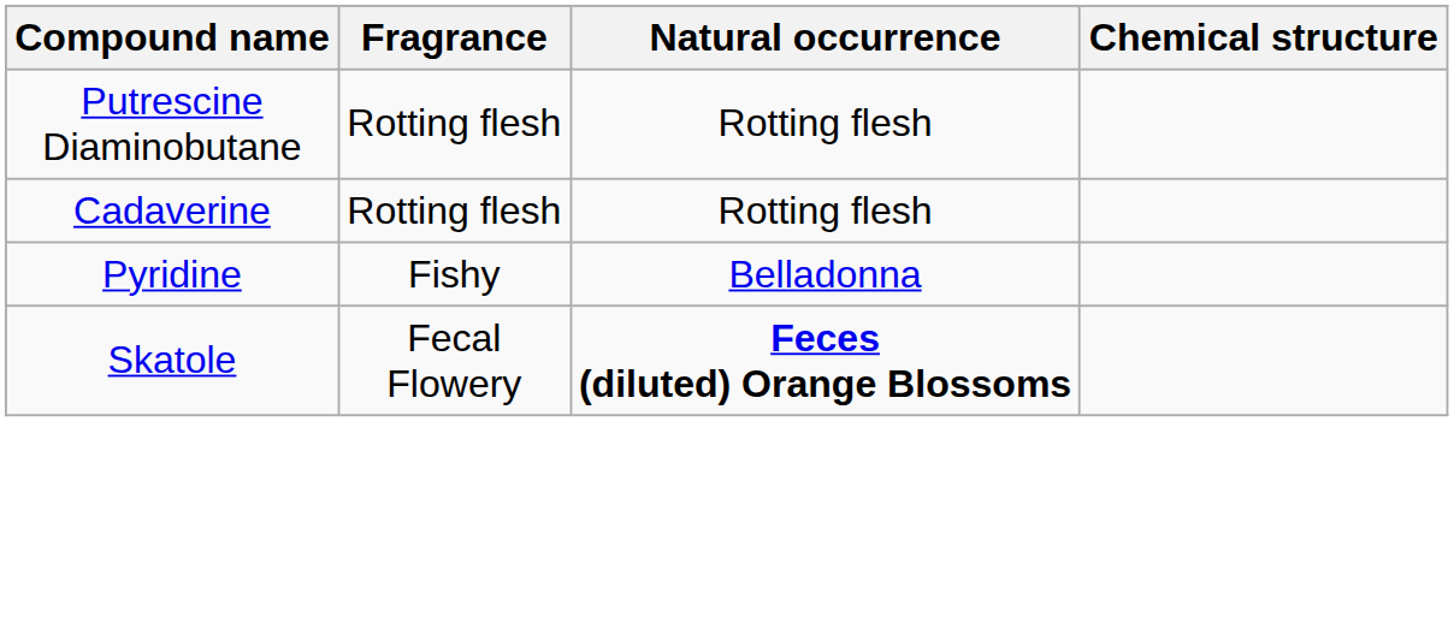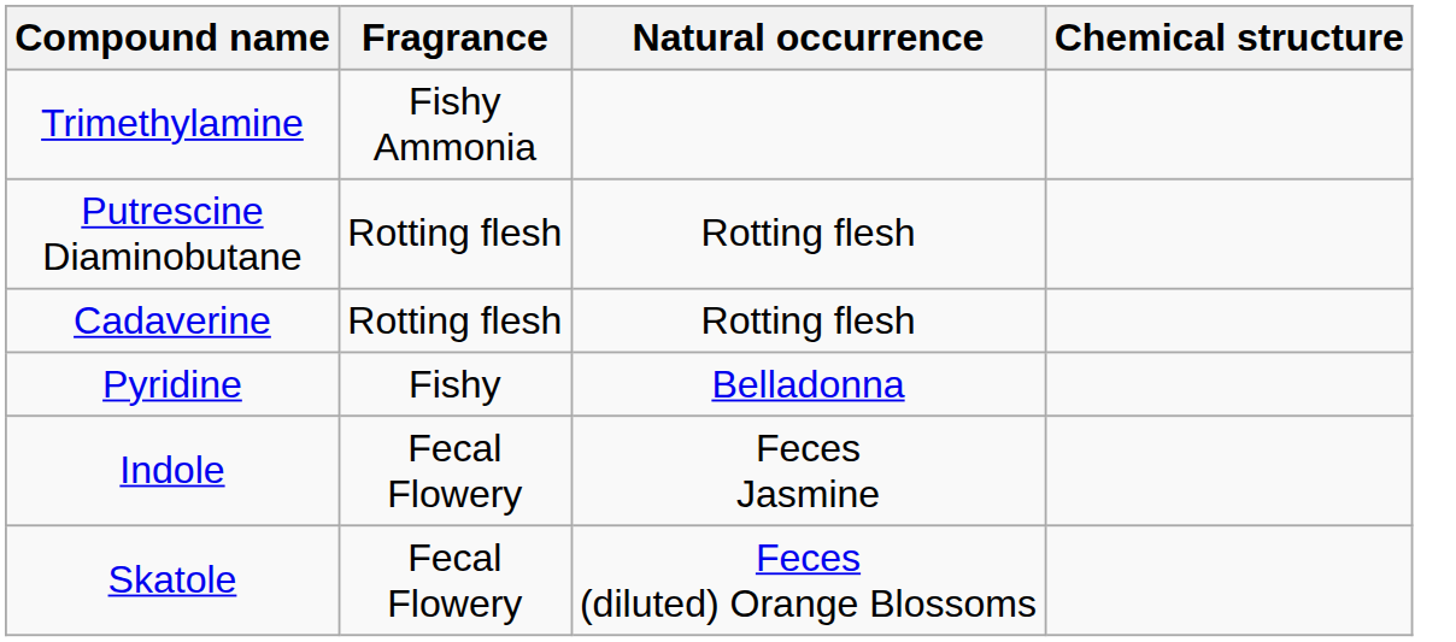 <table class="wikitable" style="font-size: 110%">
 <tr>
 <th>Compound name</th>
 <th>Fragrance</th>
 <th>Natural occurrence</th>
 <th>Chemical structure</th>
+</tr>
+<tr align=center>
+<td><a href='#'>Trimethylamine</a></td>
+<td>Fishy <br> Ammonia</td>
+<td></td>
+<td></td>
 </tr>
 <tr align=center>
 <td><a href='#'>Putrescine</a> <br> Diaminobutane</td>
 <td>Rotting flesh</td>
 <td>Rotting flesh</td>
 <td></td>
 </tr>
 <tr align=center>
 <td><a href='#'>Cadaverine</a></td>
 <td>Rotting flesh</td>
 <td>Rotting flesh</td>
 <td></td>
 </tr>
 <tr align=center>
 <td><a href='#'>Pyridine</a></td>
 <td>Fishy</td>
 <td><a href='#'>Belladonna</a></td>
 <td></td>
 </tr>
 <tr align=center>
+<td><a href='#'>Indole</a></td>
+<td>Fecal <br> Flowery</td>
+<td>Feces <br> Jasmine</td>
+<td></td>
+</tr>
+<tr align=center>
 <td><a href='#'>Skatole</a></td>
 <td>Fecal <br> Flowery</td>
-<td><strong><a href='#'>Feces</a> <br> (diluted) Orange Blossoms</strong></td>
+<td><a href='#'>Feces</a> <br> (diluted) Orange Blossoms</td>
 <td></td>
 </tr>
 </table>
